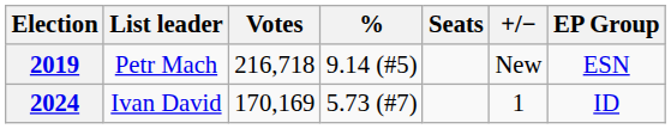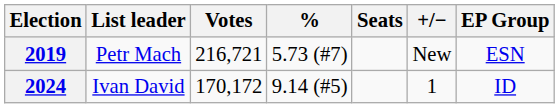 <table class="wikitable" style=text-align:center;">
 <tr>
 <th>Election</th>
 <th>List leader</th>
 <th>Votes</th>
 <th>%</th>
 <th>Seats</th>
 <th>+/−</th>
 <th>EP Group</th>
 </tr>
 <tr>
 <th><a href='#'>2019</a></th>
 <td><a href='#'>Petr Mach</a></td>
-<td>216,718</td>
-<td>9.14 (#5)</td>
+<td>216,721</td>
+<td>5.73 (#7)</td>
 <td></td>
 <td>New</td>
 <td><a href='#'>ESN</a></td>
 </tr>
 <tr>
 <th><a href='#'>2024</a></th>
 <td><a href='#'>Ivan David</a></td>
-<td>170,169</td>
-<td>5.73 (#7)</td>
+<td>170,172</td>
+<td>9.14 (#5)</td>
 <td></td>
 <td> 1</td>
 <td><a href='#'>ID</a></td>
 </tr>
 </table>
